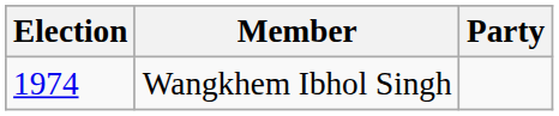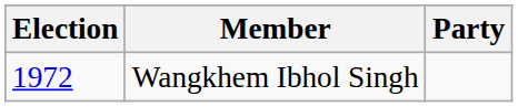 <table class="wikitable sortable">
 <tr>
 <th>Election</th>
 <th>Member</th>
 <th colspan=2>Party</th>
 </tr>
 <tr>
-<td><a href='#'>1974</a></td>
+<td><a href='#'>1972</a></td>
 <td>Wangkhem Ibhol Singh</td>
 <td></td>
 </tr>
 </table>
